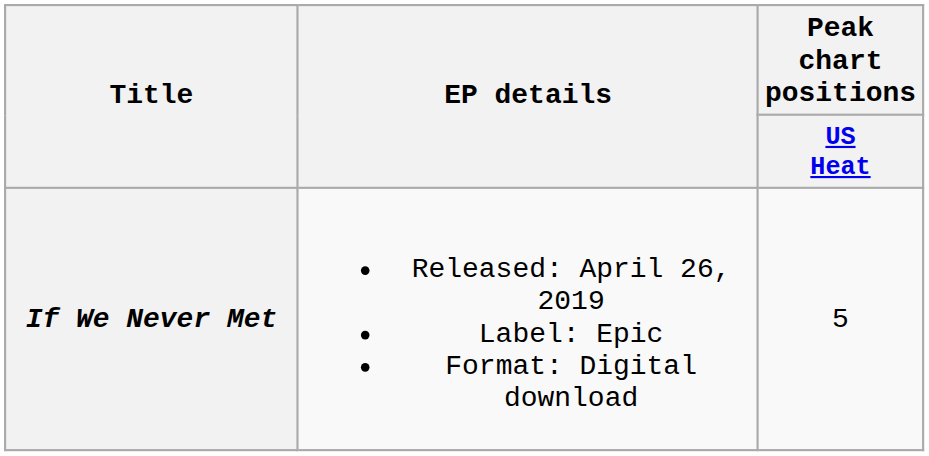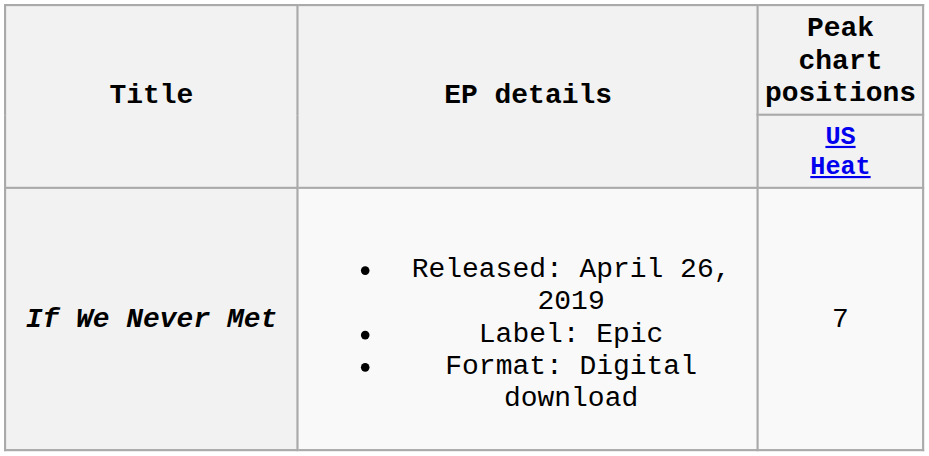 <table class="wikitable plainrowheaders" style="text-align:center;">
 <tr>
 <th scope="col" rowspan="2" style="width:10em;">Title</th>
 <th scope="col" rowspan="2" style="width:16em;">EP details</th>
 <th scope="col">Peak chart positions</th>
 </tr>
 <tr>
 <th scope="col" style="width:2.5em;font-size:90%;"><a href='#'>US<br>Heat</a><br></th>
 </tr>
 <tr>
 <th scope="row"><em>If We Never Met</em></th>
 <td><br><ul><li>Released: April 26, 2019</li><li>Label: Epic</li><li>Format: Digital download</li></ul></td>
-<td>5</td>
+<td>7</td>
 </tr>
 </table>
